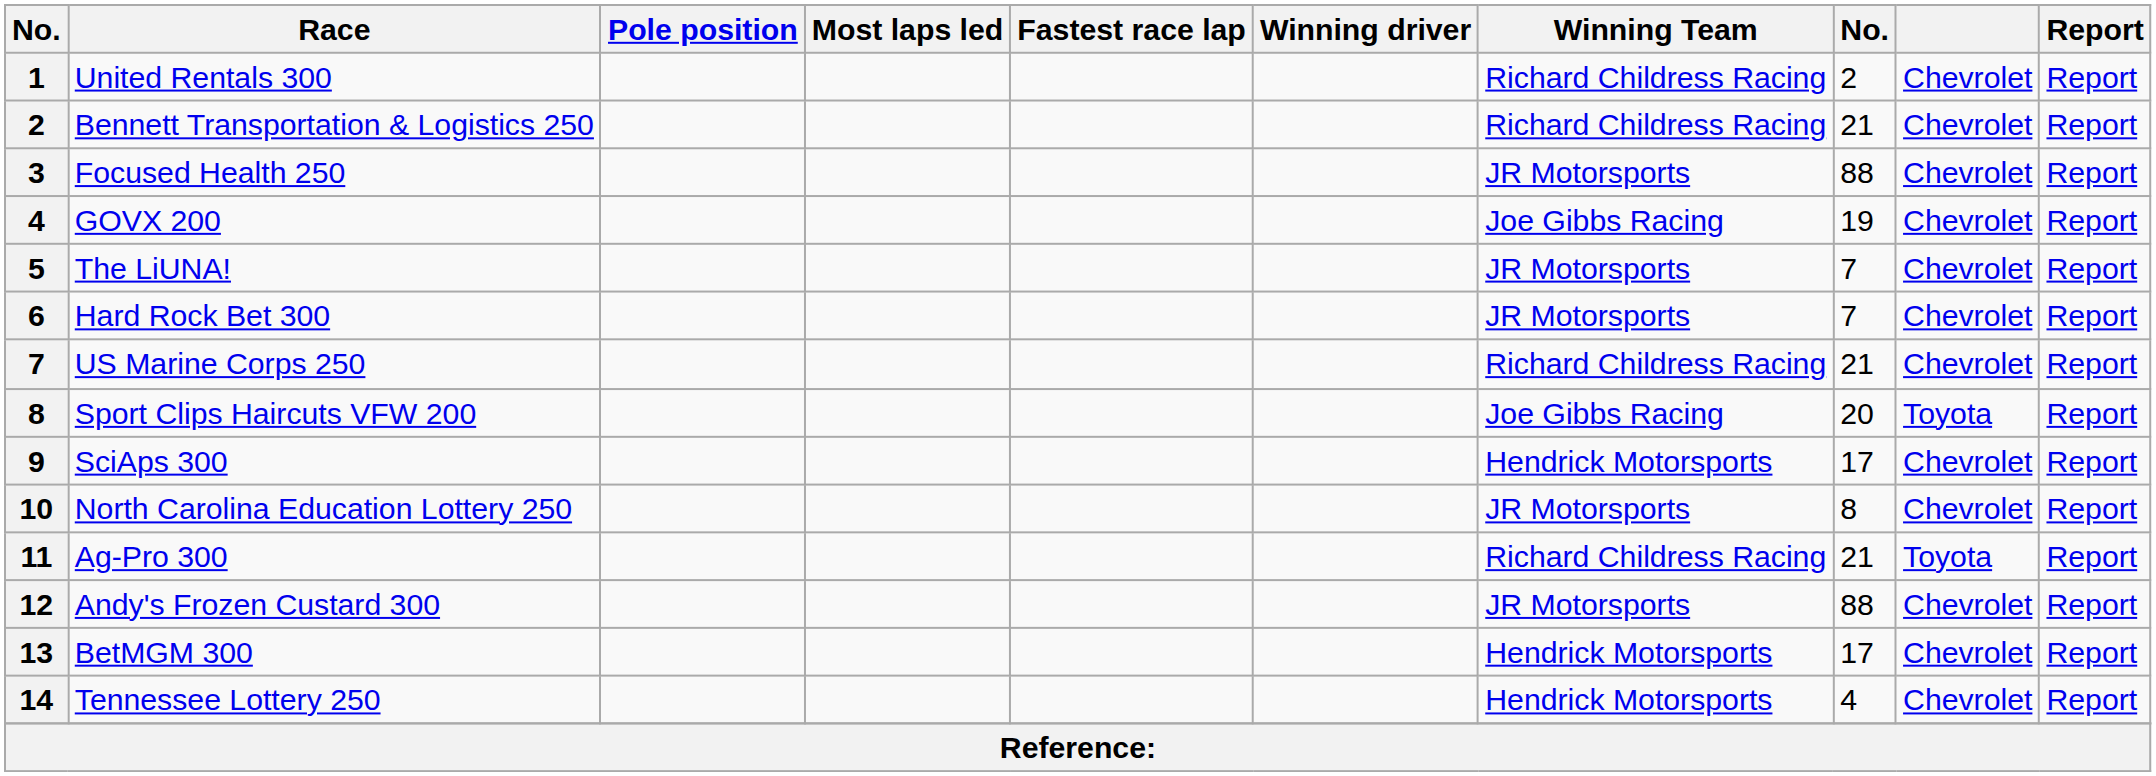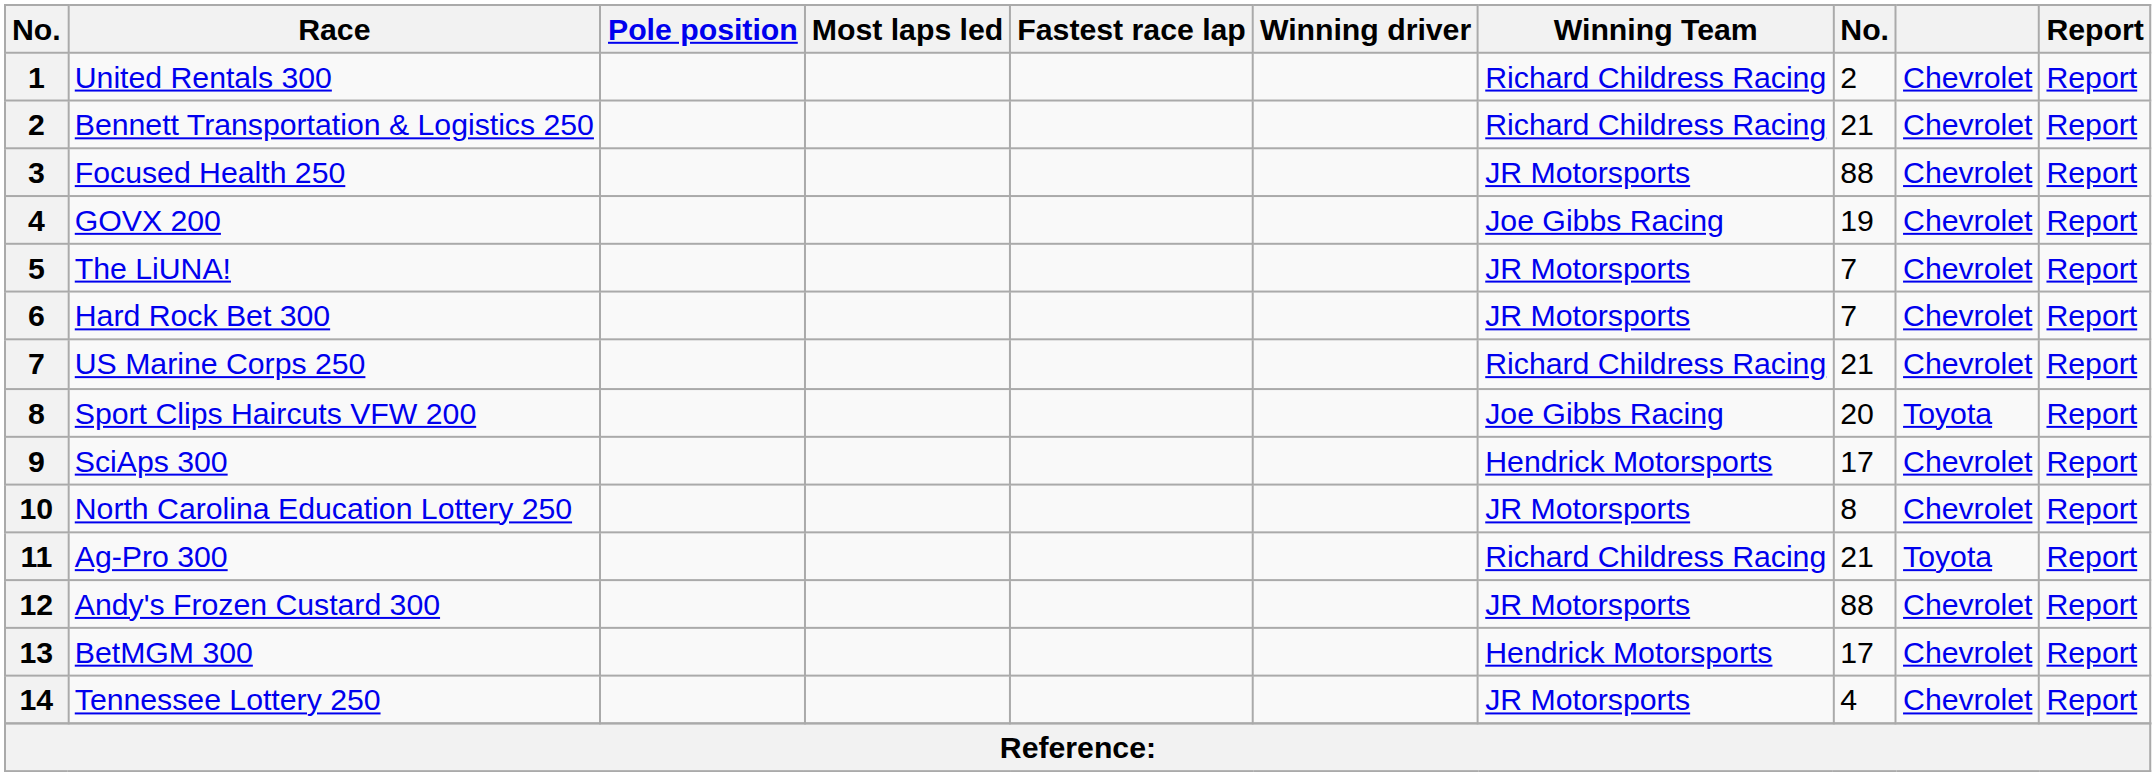 <table class="wikitable" style="font-size:95%">
 <tr>
 <th>No.</th>
 <th>Race</th>
 <th><a href='#'>Pole position</a></th>
 <th>Most laps led</th>
 <th>Fastest race lap</th>
 <th>Winning driver</th>
 <th>Winning Team</th>
 <th>No.</th>
 <th></th>
 <th>Report</th>
 </tr>
 <tr>
 <th>1</th>
 <td><a href='#'>United Rentals 300</a></td>
 <td></td>
 <td></td>
 <td></td>
 <td></td>
 <td><a href='#'>Richard Childress Racing</a></td>
 <td>2</td>
 <td><a href='#'>Chevrolet</a></td>
 <td><a href='#'>Report</a></td>
 </tr>
 <tr>
 <th>2</th>
 <td><a href='#'>Bennett Transportation & Logistics 250</a></td>
 <td></td>
 <td></td>
 <td></td>
 <td></td>
 <td><a href='#'>Richard Childress Racing</a></td>
 <td>21</td>
 <td><a href='#'>Chevrolet</a></td>
 <td><a href='#'>Report</a></td>
 </tr>
 <tr>
 <th>3</th>
 <td><a href='#'>Focused Health 250</a></td>
 <td></td>
 <td></td>
 <td></td>
 <td></td>
 <td><a href='#'>JR Motorsports</a></td>
 <td>88</td>
 <td><a href='#'>Chevrolet</a></td>
 <td><a href='#'>Report</a></td>
 </tr>
 <tr>
 <th>4</th>
 <td><a href='#'>GOVX 200</a></td>
 <td></td>
 <td></td>
 <td></td>
 <td></td>
 <td><a href='#'>Joe Gibbs Racing</a></td>
 <td>19</td>
 <td><a href='#'>Chevrolet</a></td>
 <td><a href='#'>Report</a></td>
 </tr>
 <tr>
 <th>5</th>
 <td><a href='#'>The LiUNA!</a></td>
 <td></td>
 <td></td>
 <td></td>
 <td></td>
 <td><a href='#'>JR Motorsports</a></td>
 <td>7</td>
 <td><a href='#'>Chevrolet</a></td>
 <td><a href='#'>Report</a></td>
 </tr>
 <tr>
 <th>6</th>
 <td><a href='#'>Hard Rock Bet 300</a></td>
 <td></td>
 <td></td>
 <td></td>
 <td></td>
 <td><a href='#'>JR Motorsports</a></td>
 <td>7</td>
 <td><a href='#'>Chevrolet</a></td>
 <td><a href='#'>Report</a></td>
 </tr>
 <tr>
 <th>7</th>
 <td><a href='#'>US Marine Corps 250</a></td>
 <td></td>
 <td></td>
 <td></td>
 <td></td>
 <td><a href='#'>Richard Childress Racing</a></td>
 <td>21</td>
 <td><a href='#'>Chevrolet</a></td>
 <td><a href='#'>Report</a></td>
 </tr>
 <tr>
 <th>8</th>
 <td><a href='#'>Sport Clips Haircuts VFW 200</a></td>
 <td></td>
 <td></td>
 <td></td>
 <td></td>
 <td><a href='#'>Joe Gibbs Racing</a></td>
 <td>20</td>
 <td><a href='#'>Toyota</a></td>
 <td><a href='#'>Report</a></td>
 </tr>
 <tr>
 <th>9</th>
 <td><a href='#'>SciAps 300</a></td>
 <td></td>
 <td></td>
 <td></td>
 <td></td>
 <td><a href='#'>Hendrick Motorsports</a></td>
 <td>17</td>
 <td><a href='#'>Chevrolet</a></td>
 <td><a href='#'>Report</a></td>
 </tr>
 <tr>
 <th>10</th>
 <td><a href='#'>North Carolina Education Lottery 250</a></td>
 <td></td>
 <td></td>
 <td></td>
 <td></td>
 <td><a href='#'>JR Motorsports</a></td>
 <td>8</td>
 <td><a href='#'>Chevrolet</a></td>
 <td><a href='#'>Report</a></td>
 </tr>
 <tr>
 <th>11</th>
 <td><a href='#'>Ag-Pro 300</a></td>
 <td></td>
 <td></td>
 <td></td>
 <td></td>
 <td><a href='#'>Richard Childress Racing</a></td>
 <td>21</td>
 <td><a href='#'>Toyota</a></td>
 <td><a href='#'>Report</a></td>
 </tr>
 <tr>
 <th>12</th>
 <td><a href='#'>Andy's Frozen Custard 300</a></td>
 <td></td>
 <td></td>
 <td></td>
 <td></td>
 <td><a href='#'>JR Motorsports</a></td>
 <td>88</td>
 <td><a href='#'>Chevrolet</a></td>
 <td><a href='#'>Report</a></td>
 </tr>
 <tr>
 <th>13</th>
 <td><a href='#'>BetMGM 300</a></td>
 <td></td>
 <td></td>
 <td></td>
 <td></td>
 <td><a href='#'>Hendrick Motorsports</a></td>
 <td>17</td>
 <td><a href='#'>Chevrolet</a></td>
 <td><a href='#'>Report</a></td>
 </tr>
 <tr>
 <th>14</th>
 <td><a href='#'>Tennessee Lottery 250</a></td>
 <td></td>
 <td></td>
 <td></td>
 <td></td>
-<td><a href='#'>Hendrick Motorsports</a></td>
+<td><a href='#'>JR Motorsports</a></td>
 <td>4</td>
 <td><a href='#'>Chevrolet</a></td>
 <td><a href='#'>Report</a></td>
 </tr>
 <tr>
 </tr>
 <tr>
 <th colspan="10">Reference:</th>
 </tr>
 </table>
